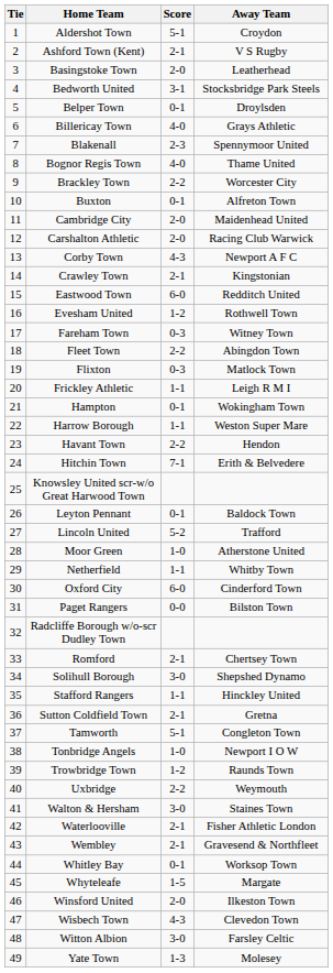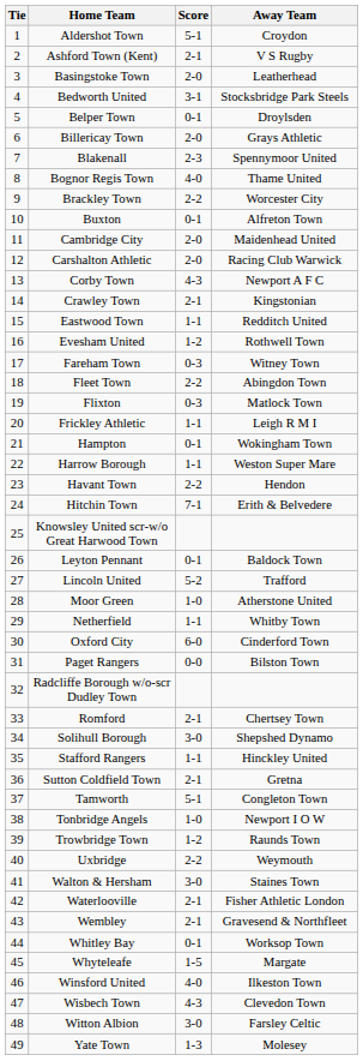 <table class="wikitable" style="text-align:center;">
 <tr>
 <th width=20>Tie</th>
 <th width=175>Home Team</th>
 <th width=20>Score</th>
 <th width=175>Away Team</th>
 </tr>
 <tr>
 <td>1</td>
 <td>Aldershot Town</td>
 <td>5-1</td>
 <td>Croydon</td>
 </tr>
 <tr>
 <td>2</td>
 <td>Ashford Town (Kent)</td>
 <td>2-1</td>
 <td>V S Rugby</td>
 </tr>
 <tr>
 <td>3</td>
 <td>Basingstoke Town</td>
 <td>2-0</td>
 <td>Leatherhead</td>
 </tr>
 <tr>
 <td>4</td>
 <td>Bedworth United</td>
 <td>3-1</td>
 <td>Stocksbridge Park Steels</td>
 </tr>
 <tr>
 <td>5</td>
 <td>Belper Town</td>
 <td>0-1</td>
 <td>Droylsden</td>
 </tr>
 <tr>
 <td>6</td>
 <td>Billericay Town</td>
-<td>4-0</td>
+<td>2-0</td>
 <td>Grays Athletic</td>
 </tr>
 <tr>
 <td>7</td>
 <td>Blakenall</td>
 <td>2-3</td>
 <td>Spennymoor United</td>
 </tr>
 <tr>
 <td>8</td>
 <td>Bognor Regis Town</td>
 <td>4-0</td>
 <td>Thame United</td>
 </tr>
 <tr>
 <td>9</td>
 <td>Brackley Town</td>
 <td>2-2</td>
 <td>Worcester City</td>
 </tr>
 <tr>
 <td>10</td>
 <td>Buxton</td>
 <td>0-1</td>
 <td>Alfreton Town</td>
 </tr>
 <tr>
 <td>11</td>
 <td>Cambridge City</td>
 <td>2-0</td>
 <td>Maidenhead United</td>
 </tr>
 <tr>
 <td>12</td>
 <td>Carshalton Athletic</td>
 <td>2-0</td>
 <td>Racing Club Warwick</td>
 </tr>
 <tr>
 <td>13</td>
 <td>Corby Town</td>
 <td>4-3</td>
 <td>Newport A F C</td>
 </tr>
 <tr>
 <td>14</td>
 <td>Crawley Town</td>
 <td>2-1</td>
 <td>Kingstonian</td>
 </tr>
 <tr>
 <td>15</td>
 <td>Eastwood Town</td>
-<td>6-0</td>
+<td>1-1</td>
 <td>Redditch United</td>
 </tr>
 <tr>
 <td>16</td>
 <td>Evesham United</td>
 <td>1-2</td>
 <td>Rothwell Town</td>
 </tr>
 <tr>
 <td>17</td>
 <td>Fareham Town</td>
 <td>0-3</td>
 <td>Witney Town</td>
 </tr>
 <tr>
 <td>18</td>
 <td>Fleet Town</td>
 <td>2-2</td>
 <td>Abingdon Town</td>
 </tr>
 <tr>
 <td>19</td>
 <td>Flixton</td>
 <td>0-3</td>
 <td>Matlock Town</td>
 </tr>
 <tr>
 <td>20</td>
 <td>Frickley Athletic</td>
 <td>1-1</td>
 <td>Leigh R M I</td>
 </tr>
 <tr>
 <td>21</td>
 <td>Hampton</td>
 <td>0-1</td>
 <td>Wokingham Town</td>
 </tr>
 <tr>
 <td>22</td>
 <td>Harrow Borough</td>
 <td>1-1</td>
 <td>Weston Super Mare</td>
 </tr>
 <tr>
 <td>23</td>
 <td>Havant Town</td>
 <td>2-2</td>
 <td>Hendon</td>
 </tr>
 <tr>
 <td>24</td>
 <td>Hitchin Town</td>
 <td>7-1</td>
 <td>Erith & Belvedere</td>
 </tr>
 <tr>
 <td>25</td>
 <td>Knowsley United scr-w/o Great Harwood Town</td>
 <td></td>
 <td></td>
 </tr>
 <tr>
 <td>26</td>
 <td>Leyton Pennant</td>
 <td>0-1</td>
 <td>Baldock Town</td>
 </tr>
 <tr>
 <td>27</td>
 <td>Lincoln United</td>
 <td>5-2</td>
 <td>Trafford</td>
 </tr>
 <tr>
 <td>28</td>
 <td>Moor Green</td>
 <td>1-0</td>
 <td>Atherstone United</td>
 </tr>
 <tr>
 <td>29</td>
 <td>Netherfield</td>
 <td>1-1</td>
 <td>Whitby Town</td>
 </tr>
 <tr>
 <td>30</td>
 <td>Oxford City</td>
 <td>6-0</td>
 <td>Cinderford Town</td>
 </tr>
 <tr>
 <td>31</td>
 <td>Paget Rangers</td>
 <td>0-0</td>
 <td>Bilston Town</td>
 </tr>
 <tr>
 <td>32</td>
 <td>Radcliffe Borough w/o-scr Dudley Town</td>
 <td></td>
 <td></td>
 </tr>
 <tr>
 <td>33</td>
 <td>Romford</td>
 <td>2-1</td>
 <td>Chertsey Town</td>
 </tr>
 <tr>
 <td>34</td>
 <td>Solihull Borough</td>
 <td>3-0</td>
 <td>Shepshed Dynamo</td>
 </tr>
 <tr>
 <td>35</td>
 <td>Stafford Rangers</td>
 <td>1-1</td>
 <td>Hinckley United</td>
 </tr>
 <tr>
 <td>36</td>
 <td>Sutton Coldfield Town</td>
 <td>2-1</td>
 <td>Gretna</td>
 </tr>
 <tr>
 <td>37</td>
 <td>Tamworth</td>
 <td>5-1</td>
 <td>Congleton Town</td>
 </tr>
 <tr>
 <td>38</td>
 <td>Tonbridge Angels</td>
 <td>1-0</td>
 <td>Newport I O W</td>
 </tr>
 <tr>
 <td>39</td>
 <td>Trowbridge Town</td>
 <td>1-2</td>
 <td>Raunds Town</td>
 </tr>
 <tr>
 <td>40</td>
 <td>Uxbridge</td>
 <td>2-2</td>
 <td>Weymouth</td>
 </tr>
 <tr>
 <td>41</td>
 <td>Walton & Hersham</td>
 <td>3-0</td>
 <td>Staines Town</td>
 </tr>
 <tr>
 <td>42</td>
 <td>Waterlooville</td>
 <td>2-1</td>
 <td>Fisher Athletic London</td>
 </tr>
 <tr>
 <td>43</td>
 <td>Wembley</td>
 <td>2-1</td>
 <td>Gravesend & Northfleet</td>
 </tr>
 <tr>
 <td>44</td>
 <td>Whitley Bay</td>
 <td>0-1</td>
 <td>Worksop Town</td>
 </tr>
 <tr>
 <td>45</td>
 <td>Whyteleafe</td>
 <td>1-5</td>
 <td>Margate</td>
 </tr>
 <tr>
 <td>46</td>
 <td>Winsford United</td>
-<td>2-0</td>
+<td>4-0</td>
 <td>Ilkeston Town</td>
 </tr>
 <tr>
 <td>47</td>
 <td>Wisbech Town</td>
 <td>4-3</td>
 <td>Clevedon Town</td>
 </tr>
 <tr>
 <td>48</td>
 <td>Witton Albion</td>
 <td>3-0</td>
 <td>Farsley Celtic</td>
 </tr>
 <tr>
 <td>49</td>
 <td>Yate Town</td>
 <td>1-3</td>
 <td>Molesey</td>
 </tr>
 </table>
